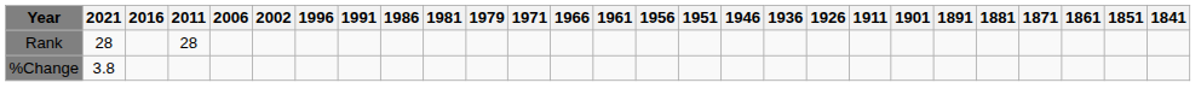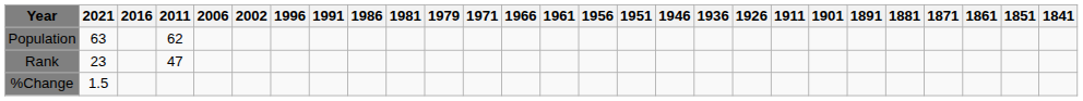 <table class="wikitable">
 <tr>
 <th style="background:grey;">Year</th>
 <th>2021</th>
 <th>2016</th>
 <th>2011</th>
 <th>2006</th>
 <th>2002</th>
 <th>1996</th>
 <th>1991</th>
 <th>1986</th>
 <th>1981</th>
 <th>1979</th>
 <th>1971</th>
 <th>1966</th>
 <th>1961</th>
 <th>1956</th>
 <th>1951</th>
 <th>1946</th>
 <th>1936</th>
 <th>1926</th>
 <th>1911</th>
 <th>1901</th>
 <th>1891</th>
 <th>1881</th>
 <th>1871</th>
 <th>1861</th>
 <th>1851</th>
 <th>1841</th>
 </tr>
 <tr align="center">
+<td style="background:grey;">Population</td>
+<td>63</td>
+<td></td>
+<td>62</td>
+<td></td>
+<td></td>
+<td></td>
+<td></td>
+<td></td>
+<td></td>
+<td></td>
+<td></td>
+<td></td>
+<td></td>
+<td></td>
+<td></td>
+<td></td>
+<td></td>
+<td></td>
+<td></td>
+<td></td>
+<td></td>
+<td></td>
+<td></td>
+<td></td>
+<td></td>
+<td></td>
+</tr>
+<tr align="center">
 <td style="background:grey;">Rank</td>
-<td>28</td>
+<td>23</td>
 <td></td>
-<td>28</td>
+<td>47</td>
 <td></td>
 <td></td>
 <td></td>
 <td></td>
 <td></td>
 <td></td>
 <td></td>
 <td></td>
 <td></td>
 <td></td>
 <td></td>
 <td></td>
 <td></td>
 <td></td>
 <td></td>
 <td></td>
 <td></td>
 <td></td>
 <td></td>
 <td></td>
 <td></td>
 <td></td>
 <td></td>
 </tr>
 <tr align="center">
 <td style="background:grey;">%Change</td>
-<td>3.8</td>
+<td>1.5</td>
 <td></td>
 <td></td>
 <td></td>
 <td></td>
 <td></td>
 <td></td>
 <td></td>
 <td></td>
 <td></td>
 <td></td>
 <td></td>
 <td></td>
 <td></td>
 <td></td>
 <td></td>
 <td></td>
 <td></td>
 <td></td>
 <td></td>
 <td></td>
 <td></td>
 <td></td>
 <td></td>
 <td></td>
 <td></td>
 </tr>
 </table>
